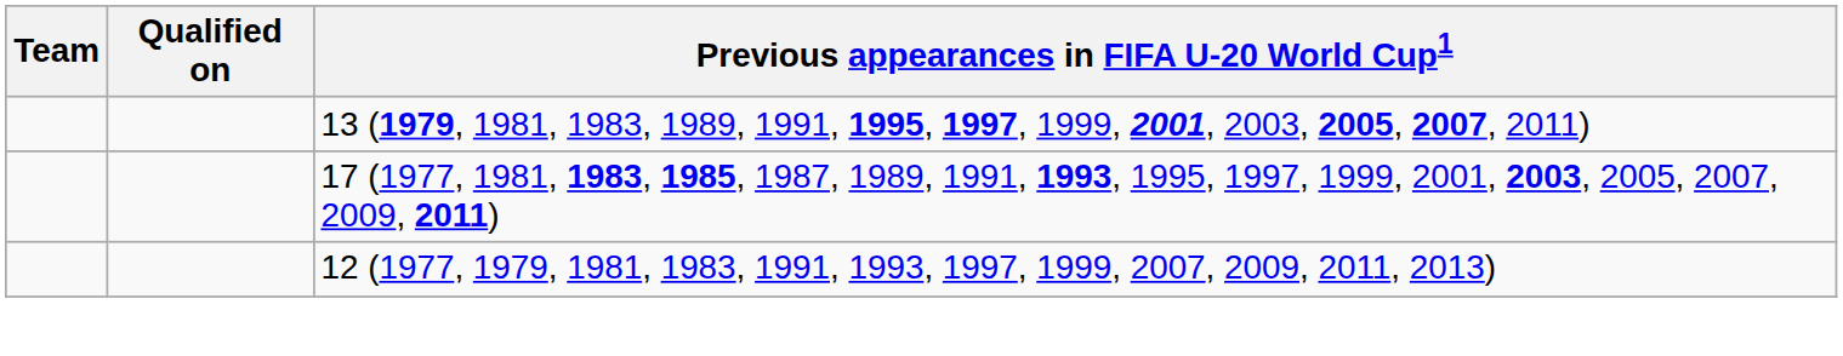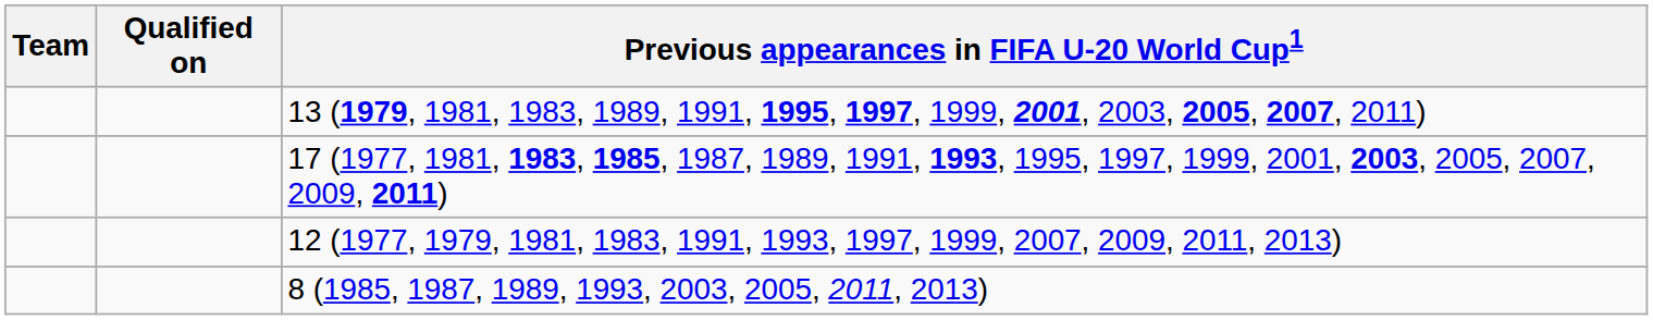 <table class="wikitable sortable">
 <tr>
 <th>Team</th>
 <th>Qualified on</th>
 <th data-sort-type="number">Previous <a href='#'>appearances</a> in <a href='#'>FIFA U-20 World Cup</a><sup><strong><a href='#'>1</a></strong></sup></th>
 </tr>
 <tr>
 <td></td>
 <td></td>
 <td>13 (<strong><a href='#'>1979</a></strong>, <a href='#'>1981</a>, <a href='#'>1983</a>, <a href='#'>1989</a>, <a href='#'>1991</a>, <strong><a href='#'>1995</a></strong>, <strong><a href='#'>1997</a></strong>, <a href='#'>1999</a>, <strong><em><a href='#'>2001</a></em></strong>, <a href='#'>2003</a>, <strong><a href='#'>2005</a></strong>, <strong><a href='#'>2007</a></strong>, <a href='#'>2011</a>)</td>
 </tr>
 <tr>
 <td></td>
 <td></td>
 <td>17 (<a href='#'>1977</a>, <a href='#'>1981</a>, <strong><a href='#'>1983</a></strong>, <strong><a href='#'>1985</a></strong>, <a href='#'>1987</a>, <a href='#'>1989</a>, <a href='#'>1991</a>, <strong><a href='#'>1993</a></strong>, <a href='#'>1995</a>, <a href='#'>1997</a>, <a href='#'>1999</a>, <a href='#'>2001</a>, <strong><a href='#'>2003</a></strong>, <a href='#'>2005</a>, <a href='#'>2007</a>, <a href='#'>2009</a>, <strong><a href='#'>2011</a></strong>)</td>
 </tr>
 <tr>
 <td></td>
 <td></td>
 <td>12 (<a href='#'>1977</a>, <a href='#'>1979</a>, <a href='#'>1981</a>, <a href='#'>1983</a>, <a href='#'>1991</a>, <a href='#'>1993</a>, <a href='#'>1997</a>, <a href='#'>1999</a>, <a href='#'>2007</a>, <a href='#'>2009</a>, <a href='#'>2011</a>, <a href='#'>2013</a>)</td>
 </tr>
+<tr>
+<td></td>
+<td></td>
+<td>8 (<a href='#'>1985</a>, <a href='#'>1987</a>, <a href='#'>1989</a>, <a href='#'>1993</a>, <a href='#'>2003</a>, <a href='#'>2005</a>, <em><a href='#'>2011</a></em>, <a href='#'>2013</a>)</td>
+</tr>
 </table>
